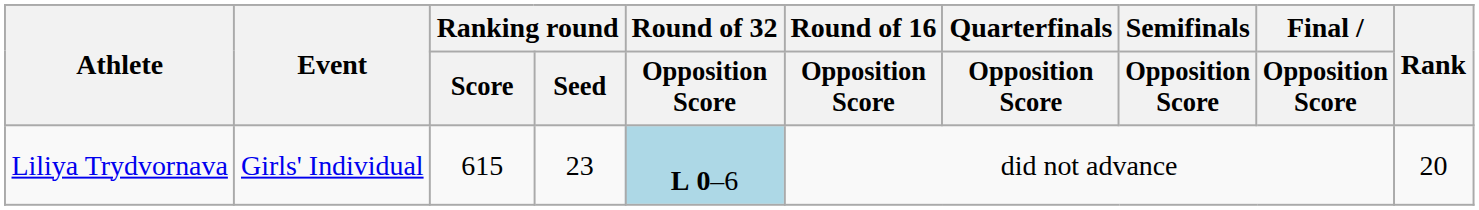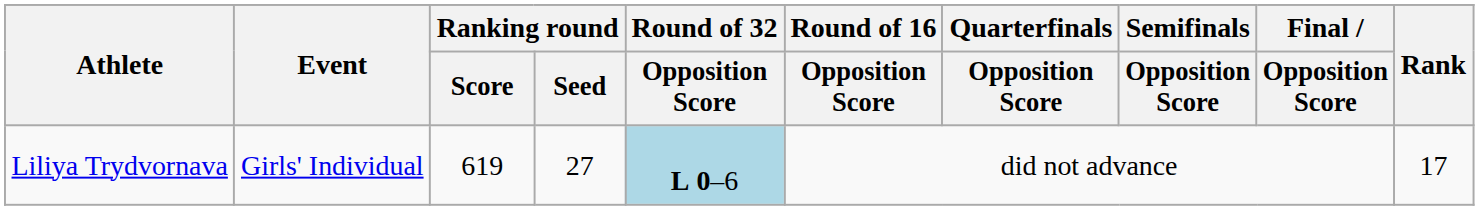 <table class="wikitable" style="font-size:90%;">
 <tr>
 <th rowspan=2>Athlete</th>
 <th rowspan=2>Event</th>
 <th colspan=2>Ranking round</th>
 <th>Round of 32</th>
 <th>Round of 16</th>
 <th>Quarterfinals</th>
 <th>Semifinals</th>
 <th>Final / </th>
 <th rowspan=2>Rank</th>
 </tr>
 <tr style="font-size:95%">
 <th>Score</th>
 <th>Seed</th>
 <th>Opposition<br>Score</th>
 <th>Opposition<br>Score</th>
 <th>Opposition<br>Score</th>
 <th>Opposition<br>Score</th>
 <th>Opposition<br>Score</th>
 </tr>
 <tr align=center>
 <td align=left><a href='#'>Liliya Trydvornava</a></td>
 <td><a href='#'>Girls' Individual</a></td>
-<td>615</td>
-<td>23</td>
+<td>619</td>
+<td>27</td>
 <td style="background: lightblue;"><br><strong>L</strong> <strong>0</strong>–6</td>
 <td colspan=4>did not advance</td>
-<td>20</td>
+<td>17</td>
 </tr>
 </table>
